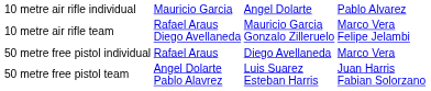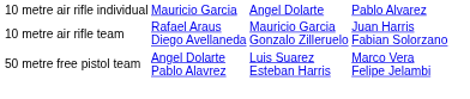 <table>
 <tr>
 <td>10 metre air rifle individual</td>
 <td> <a href='#'>Mauricio Garcia</a></td>
 <td> <a href='#'>Angel Dolarte</a></td>
 <td> <a href='#'>Pablo Alvarez</a></td>
 </tr>
 <tr>
 <td>10 metre air rifle team</td>
 <td> <a href='#'>Rafael Araus</a> <br>  <a href='#'>Diego Avellaneda</a></td>
 <td> <a href='#'>Mauricio Garcia</a> <br>  <a href='#'>Gonzalo Zilleruelo</a></td>
-<td> <a href='#'>Marco Vera</a> <br>  <a href='#'>Felipe Jelambi</a></td>
-</tr>
-<tr>
-<td>50 metre free pistol individual</td>
-<td> <a href='#'>Rafael Araus</a></td>
-<td> <a href='#'>Diego Avellaneda</a></td>
-<td> <a href='#'>Marco Vera</a></td>
+<td> <a href='#'>Juan Harris</a> <br>  <a href='#'>Fabian Solorzano</a></td>
 </tr>
 <tr>
 <td>50 metre free pistol team</td>
 <td> <a href='#'>Angel Dolarte</a> <br>  <a href='#'>Pablo Alavrez</a></td>
 <td> <a href='#'>Luis Suarez</a> <br>  <a href='#'>Esteban Harris</a></td>
-<td> <a href='#'>Juan Harris</a> <br>  <a href='#'>Fabian Solorzano</a></td>
+<td> <a href='#'>Marco Vera</a> <br>  <a href='#'>Felipe Jelambi</a></td>
 </tr>
 </table>
